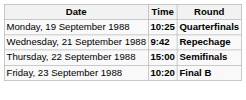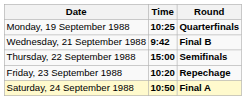 <table class="wikitable">
 <tr>
 <th>Date</th>
 <th>Time</th>
 <th>Round</th>
 </tr>
 <tr>
 <td>Monday, 19 September 1988</td>
 <td><strong>10:25</strong></td>
 <td><strong>Quarterfinals</strong></td>
 </tr>
 <tr>
 <td>Wednesday, 21 September 1988</td>
 <td><strong>9:42</strong></td>
-<td><strong>Repechage</strong></td>
+<td><strong>Final B</strong></td>
 </tr>
 <tr>
 <td>Thursday, 22 September 1988</td>
 <td><strong>15:00</strong></td>
 <td><strong>Semifinals</strong></td>
 </tr>
 <tr>
 <td>Friday, 23 September 1988</td>
 <td><strong>10:20</strong></td>
-<td><strong>Final B</strong></td>
+<td><strong>Repechage</strong></td>
+</tr>
+<tr style=background:lemonchiffon>
+<td>Saturday, 24 September 1988</td>
+<td><strong>10:50</strong></td>
+<td><strong>Final A</strong></td>
 </tr>
 </table>
